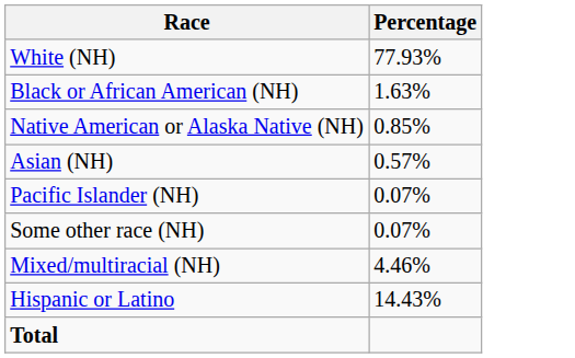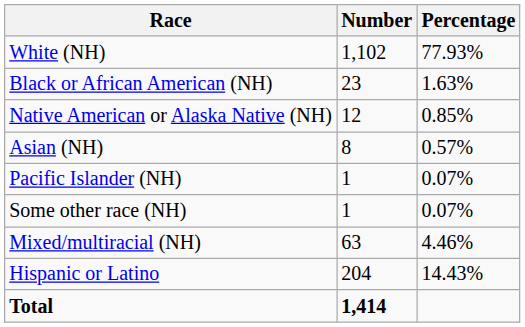 <table class="wikitable">
 <tr>
 <th>Race</th>
+<th>Number</th>
 <th>Percentage</th>
 </tr>
 <tr>
 <td><a href='#'>White</a> (NH)</td>
+<td>1,102</td>
 <td>77.93%</td>
 </tr>
 <tr>
 <td><a href='#'>Black or African American</a> (NH)</td>
+<td>23</td>
 <td>1.63%</td>
 </tr>
 <tr>
 <td><a href='#'>Native American</a> or <a href='#'>Alaska Native</a> (NH)</td>
+<td>12</td>
 <td>0.85%</td>
 </tr>
 <tr>
 <td><a href='#'>Asian</a> (NH)</td>
+<td>8</td>
 <td>0.57%</td>
 </tr>
 <tr>
 <td><a href='#'>Pacific Islander</a> (NH)</td>
+<td>1</td>
 <td>0.07%</td>
 </tr>
 <tr>
 <td>Some other race (NH)</td>
+<td>1</td>
 <td>0.07%</td>
 </tr>
 <tr>
 <td><a href='#'>Mixed/multiracial</a> (NH)</td>
+<td>63</td>
 <td>4.46%</td>
 </tr>
 <tr>
 <td><a href='#'>Hispanic or Latino</a></td>
+<td>204</td>
 <td>14.43%</td>
 </tr>
 <tr>
 <td><strong>Total</strong></td>
+<td><strong>1,414</strong></td>
 <td></td>
 </tr>
 </table>
